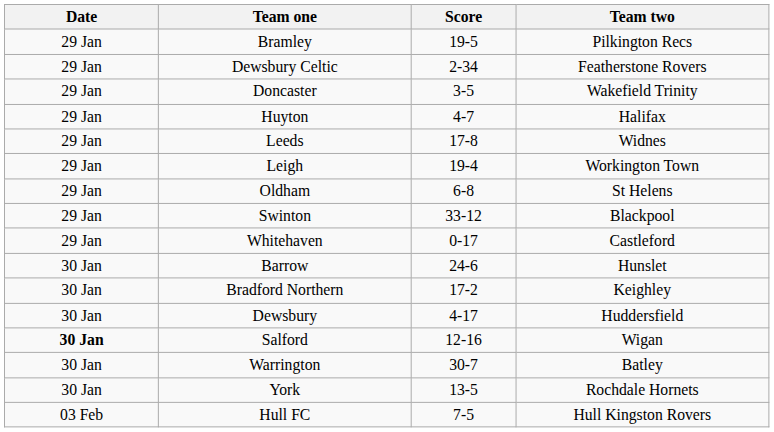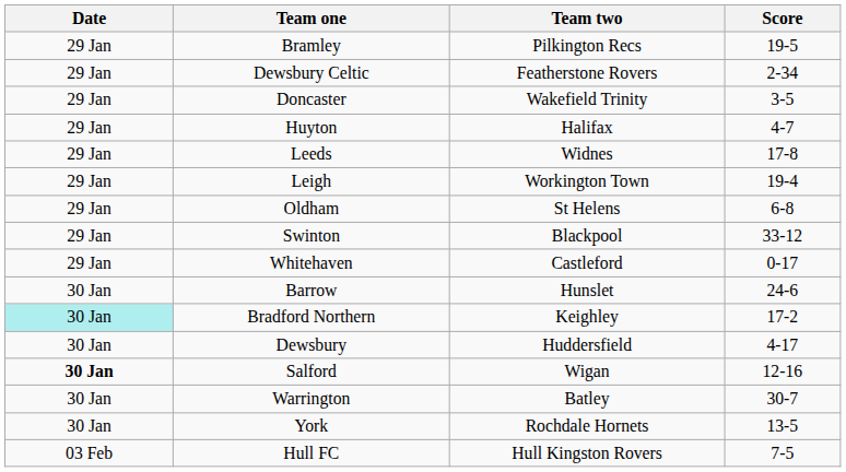 <table class="wikitable" style="text-align: center">
 <tr>
 <th width=150>Date</th>
 <th width=250>Team one</th>
+<th width=250>Team two</th>
 <th width=100>Score</th>
-<th width=250>Team two</th>
 </tr>
 <tr>
 <td>29 Jan</td>
 <td>Bramley</td>
+<td>Pilkington Recs</td>
 <td>19-5</td>
-<td>Pilkington Recs</td>
 </tr>
 <tr>
 <td>29 Jan</td>
 <td>Dewsbury Celtic</td>
+<td>Featherstone Rovers</td>
 <td>2-34</td>
-<td>Featherstone Rovers</td>
 </tr>
 <tr>
 <td>29 Jan</td>
 <td>Doncaster</td>
+<td>Wakefield Trinity</td>
 <td>3-5</td>
-<td>Wakefield Trinity</td>
 </tr>
 <tr>
 <td>29 Jan</td>
 <td>Huyton</td>
+<td>Halifax</td>
 <td>4-7</td>
-<td>Halifax</td>
 </tr>
 <tr>
 <td>29 Jan</td>
 <td>Leeds</td>
+<td>Widnes</td>
 <td>17-8</td>
-<td>Widnes</td>
 </tr>
 <tr>
 <td>29 Jan</td>
 <td>Leigh</td>
+<td>Workington Town</td>
 <td>19-4</td>
-<td>Workington Town</td>
 </tr>
 <tr>
 <td>29 Jan</td>
 <td>Oldham</td>
+<td>St Helens</td>
 <td>6-8</td>
-<td>St Helens</td>
 </tr>
 <tr>
 <td>29 Jan</td>
 <td>Swinton</td>
+<td>Blackpool</td>
 <td>33-12</td>
-<td>Blackpool</td>
 </tr>
 <tr>
 <td>29 Jan</td>
 <td>Whitehaven</td>
+<td>Castleford</td>
 <td>0-17</td>
-<td>Castleford</td>
 </tr>
 <tr>
 <td>30 Jan</td>
 <td>Barrow</td>
+<td>Hunslet</td>
 <td>24-6</td>
-<td>Hunslet</td>
 </tr>
 <tr>
-<td>30 Jan</td>
+<td style="background: paleturquoise;">30 Jan</td>
 <td>Bradford Northern</td>
+<td>Keighley</td>
 <td>17-2</td>
-<td>Keighley</td>
 </tr>
 <tr>
 <td>30 Jan</td>
 <td>Dewsbury</td>
+<td>Huddersfield</td>
 <td>4-17</td>
-<td>Huddersfield</td>
 </tr>
 <tr>
 <td><strong>30 Jan</strong></td>
 <td>Salford</td>
+<td>Wigan</td>
 <td>12-16</td>
-<td>Wigan</td>
 </tr>
 <tr>
 <td>30 Jan</td>
 <td>Warrington</td>
+<td>Batley</td>
 <td>30-7</td>
-<td>Batley</td>
 </tr>
 <tr>
 <td>30 Jan</td>
 <td>York</td>
+<td>Rochdale Hornets</td>
 <td>13-5</td>
-<td>Rochdale Hornets</td>
 </tr>
 <tr>
 <td>03 Feb</td>
 <td>Hull FC</td>
+<td>Hull Kingston Rovers</td>
 <td>7-5</td>
-<td>Hull Kingston Rovers</td>
 </tr>
 </table>
